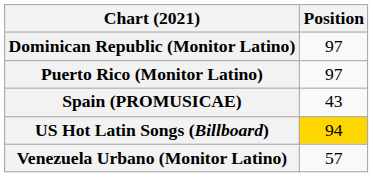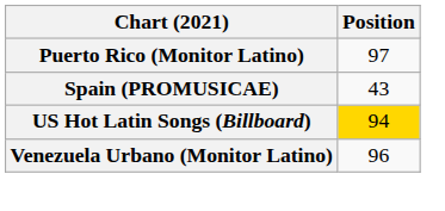 <table class="wikitable sortable plainrowheaders" style="text-align:center">
 <tr>
 <th scope="col">Chart (2021)</th>
 <th scope="col">Position</th>
-</tr>
-<tr>
-<th scope="row">Dominican Republic (Monitor Latino)</th>
-<td>97</td>
 </tr>
 <tr>
 <th scope="row">Puerto Rico (Monitor Latino)</th>
 <td>97</td>
 </tr>
 <tr>
 <th scope="row">Spain (PROMUSICAE)</th>
 <td>43</td>
 </tr>
 <tr>
 <th scope="row">US Hot Latin Songs (<em>Billboard</em>)</th>
 <td style="background: gold;">94</td>
 </tr>
 <tr>
 <th scope="row">Venezuela Urbano (Monitor Latino)</th>
-<td>57</td>
+<td>96</td>
 </tr>
 </table>
